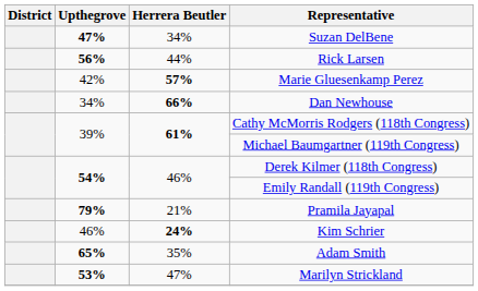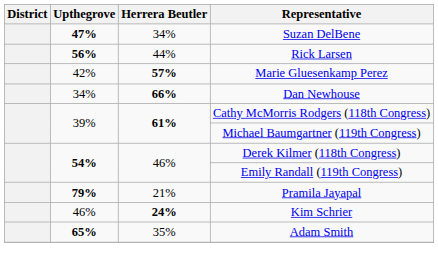 <table class=wikitable>
 <tr>
 <th>District</th>
 <th>Upthegrove</th>
 <th>Herrera Beutler</th>
 <th>Representative</th>
 </tr>
 <tr align=center>
 <th></th>
 <td><strong>47%</strong></td>
 <td>34%</td>
 <td><a href='#'>Suzan DelBene</a></td>
 </tr>
 <tr align=center>
 <th></th>
 <td><strong>56%</strong></td>
 <td>44%</td>
 <td><a href='#'>Rick Larsen</a></td>
 </tr>
 <tr align=center>
 <th></th>
 <td>42%</td>
 <td><strong>57%</strong></td>
 <td><a href='#'>Marie Gluesenkamp Perez</a></td>
 </tr>
 <tr align=center>
 <th></th>
 <td>34%</td>
 <td><strong>66%</strong></td>
 <td><a href='#'>Dan Newhouse</a></td>
 </tr>
 <tr align=center>
 <th rowspan=2 ></th>
 <td rowspan=2>39%</td>
 <td rowspan=2><strong>61%</strong></td>
 <td><a href='#'>Cathy McMorris Rodgers</a> (<a href='#'>118th Congress</a>)</td>
 </tr>
 <tr align=center>
 <td><a href='#'>Michael Baumgartner</a> (<a href='#'>119th Congress</a>)</td>
 </tr>
 <tr align=center>
 <th rowspan=2 ></th>
 <td rowspan=2><strong>54%</strong></td>
 <td rowspan=2>46%</td>
 <td><a href='#'>Derek Kilmer</a> (<a href='#'>118th Congress</a>)</td>
 </tr>
 <tr align=center>
 <td><a href='#'>Emily Randall</a> (<a href='#'>119th Congress</a>)</td>
 </tr>
 <tr align=center>
 <th></th>
 <td><strong>79%</strong></td>
 <td>21%</td>
 <td><a href='#'>Pramila Jayapal</a></td>
 </tr>
 <tr align=center>
 <th></th>
 <td>46%</td>
 <td><strong>24%</strong></td>
 <td><a href='#'>Kim Schrier</a></td>
 </tr>
 <tr align=center>
 <th></th>
 <td><strong>65%</strong></td>
 <td>35%</td>
 <td><a href='#'>Adam Smith</a></td>
 </tr>
 <tr align=center>
-<th></th>
-<td><strong>53%</strong></td>
-<td>47%</td>
-<td><a href='#'>Marilyn Strickland</a></td>
-</tr>
-<tr align=center>
 </tr>
 </table>
